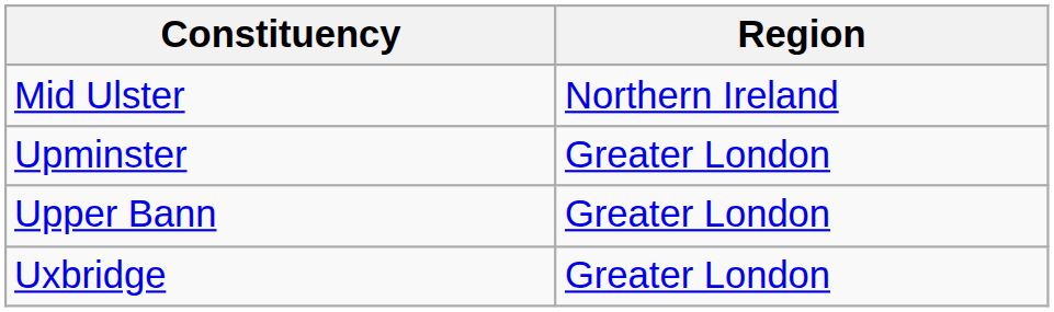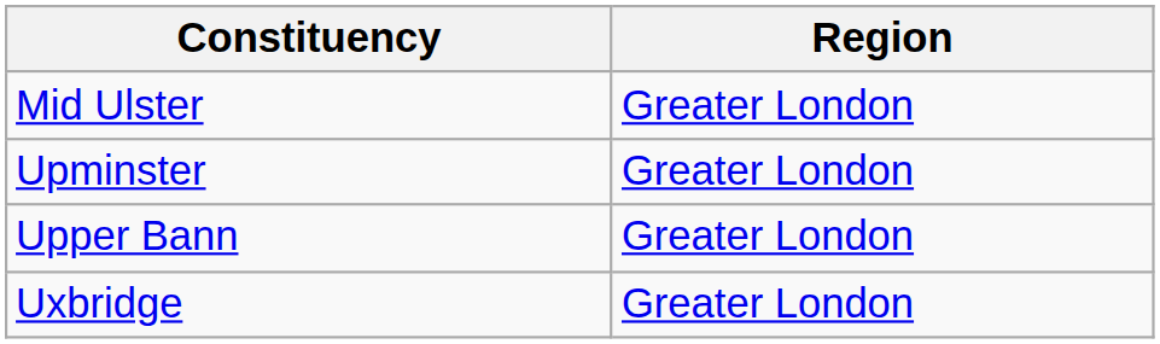 <table class="wikitable">
 <tr>
 <th width="225px">Constituency</th>
 <th width="200px">Region</th>
 </tr>
 <tr>
 <td><a href='#'>Mid Ulster</a></td>
-<td><a href='#'>Northern Ireland</a></td>
+<td><a href='#'>Greater London</a></td>
 </tr>
 <tr>
 <td><a href='#'>Upminster</a></td>
 <td><a href='#'>Greater London</a></td>
 </tr>
 <tr>
 <td><a href='#'>Upper Bann</a></td>
 <td><a href='#'>Greater London</a></td>
 </tr>
 <tr>
 <td><a href='#'>Uxbridge</a></td>
 <td><a href='#'>Greater London</a></td>
 </tr>
 </table>
